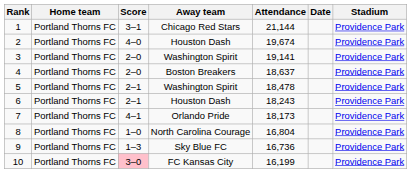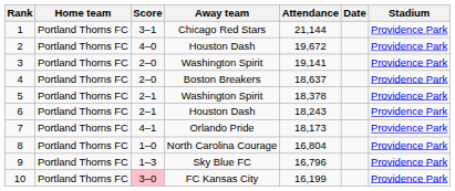 <table class="wikitable sortable" style="font-size: 95%;text-align: center;">
 <tr>
 <th>Rank</th>
 <th>Home team</th>
 <th>Score</th>
 <th>Away team</th>
 <th>Attendance</th>
 <th>Date</th>
 <th>Stadium</th>
 </tr>
 <tr>
 <td>1</td>
 <td>Portland Thorns FC</td>
 <td>3–1</td>
 <td>Chicago Red Stars</td>
 <td>21,144</td>
 <td></td>
 <td><a href='#'>Providence Park</a></td>
 </tr>
 <tr>
 <td>2</td>
 <td>Portland Thorns FC</td>
 <td>4–0</td>
 <td>Houston Dash</td>
-<td>19,674</td>
+<td>19,672</td>
 <td></td>
 <td><a href='#'>Providence Park</a></td>
 </tr>
 <tr>
 <td>3</td>
 <td>Portland Thorns FC</td>
 <td>2–0</td>
 <td>Washington Spirit</td>
 <td>19,141</td>
 <td></td>
 <td><a href='#'>Providence Park</a></td>
 </tr>
 <tr>
 <td>4</td>
 <td>Portland Thorns FC</td>
 <td>2–0</td>
 <td>Boston Breakers</td>
 <td>18,637</td>
 <td></td>
 <td><a href='#'>Providence Park</a></td>
 </tr>
 <tr>
 <td>5</td>
 <td>Portland Thorns FC</td>
 <td>2–1</td>
 <td>Washington Spirit</td>
-<td>18,478</td>
+<td>18,378</td>
 <td></td>
 <td><a href='#'>Providence Park</a></td>
 </tr>
 <tr>
 <td>6</td>
 <td>Portland Thorns FC</td>
 <td>2–1</td>
 <td>Houston Dash</td>
 <td>18,243</td>
 <td></td>
 <td><a href='#'>Providence Park</a></td>
 </tr>
 <tr>
 <td>7</td>
 <td>Portland Thorns FC</td>
 <td>4–1</td>
 <td>Orlando Pride</td>
 <td>18,173</td>
 <td></td>
 <td><a href='#'>Providence Park</a></td>
 </tr>
 <tr>
 <td>8</td>
 <td>Portland Thorns FC</td>
 <td>1–0</td>
 <td>North Carolina Courage</td>
 <td>16,804</td>
 <td></td>
 <td><a href='#'>Providence Park</a></td>
 </tr>
 <tr>
 <td>9</td>
 <td>Portland Thorns FC</td>
 <td>1–3</td>
 <td>Sky Blue FC</td>
-<td>16,736</td>
+<td>16,796</td>
 <td></td>
 <td><a href='#'>Providence Park</a></td>
 </tr>
 <tr>
 <td>10</td>
 <td>Portland Thorns FC</td>
 <td style="background: pink;">3–0</td>
 <td>FC Kansas City</td>
 <td>16,199</td>
 <td></td>
 <td><a href='#'>Providence Park</a></td>
 </tr>
 </table>
